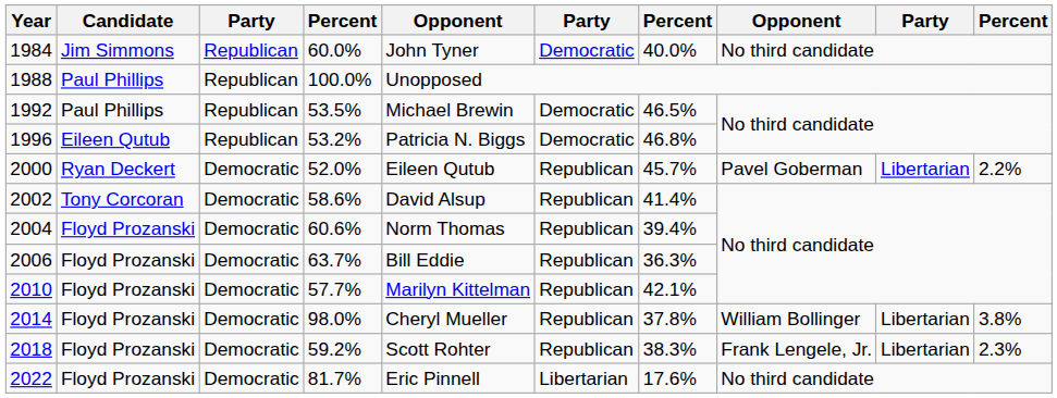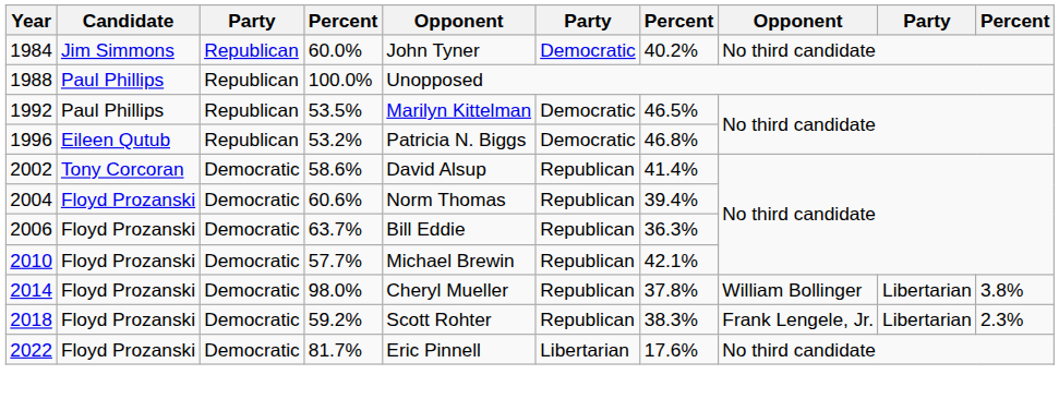 <table class="wikitable sortable" style="margin:0.5em auto; font-size:95%;">
 <tr>
 <th>Year</th>
 <th>Candidate</th>
 <th>Party</th>
 <th>Percent</th>
 <th>Opponent</th>
 <th>Party</th>
 <th>Percent</th>
 <th>Opponent</th>
 <th>Party</th>
 <th>Percent</th>
 </tr>
 <tr>
 <td>1984</td>
 <td><a href='#'>Jim Simmons</a></td>
 <td><a href='#'>Republican</a></td>
 <td>60.0%</td>
 <td>John Tyner</td>
 <td><a href='#'>Democratic</a></td>
-<td>40.0%</td>
+<td>40.2%</td>
 <td colspan=3>No third candidate</td>
 </tr>
 <tr>
 <td>1988</td>
 <td><a href='#'>Paul Phillips</a></td>
 <td>Republican</td>
 <td>100.0%</td>
 <td colspan=6>Unopposed</td>
 </tr>
 <tr>
 <td>1992</td>
 <td>Paul Phillips</td>
 <td>Republican</td>
 <td>53.5%</td>
-<td>Michael Brewin</td>
+<td><a href='#'>Marilyn Kittelman</a></td>
 <td>Democratic</td>
 <td>46.5%</td>
 <td colspan=3 rowspan=2>No third candidate</td>
 </tr>
 <tr>
 <td>1996</td>
 <td><a href='#'>Eileen Qutub</a></td>
 <td>Republican</td>
 <td>53.2%</td>
 <td>Patricia N. Biggs</td>
 <td>Democratic</td>
 <td>46.8%</td>
-</tr>
-<tr>
-<td>2000</td>
-<td><a href='#'>Ryan Deckert</a></td>
-<td>Democratic</td>
-<td>52.0%</td>
-<td>Eileen Qutub</td>
-<td>Republican</td>
-<td>45.7%</td>
-<td>Pavel Goberman</td>
-<td><a href='#'>Libertarian</a></td>
-<td>2.2%</td>
 </tr>
 <tr>
 <td>2002</td>
 <td><a href='#'>Tony Corcoran</a></td>
 <td>Democratic</td>
 <td>58.6%</td>
 <td>David Alsup</td>
 <td>Republican</td>
 <td>41.4%</td>
 <td colspan=3 rowspan=4>No third candidate</td>
 </tr>
 <tr>
 <td>2004</td>
 <td><a href='#'>Floyd Prozanski</a></td>
 <td>Democratic</td>
 <td>60.6%</td>
 <td>Norm Thomas</td>
 <td>Republican</td>
 <td>39.4%</td>
 </tr>
 <tr>
 <td>2006</td>
 <td>Floyd Prozanski</td>
 <td>Democratic</td>
 <td>63.7%</td>
 <td>Bill Eddie</td>
 <td>Republican</td>
 <td>36.3%</td>
 </tr>
 <tr>
 <td><a href='#'>2010</a></td>
 <td>Floyd Prozanski</td>
 <td>Democratic</td>
 <td>57.7%</td>
-<td><a href='#'>Marilyn Kittelman</a></td>
+<td>Michael Brewin</td>
 <td>Republican</td>
 <td>42.1%</td>
 </tr>
 <tr>
 <td><a href='#'>2014</a></td>
 <td>Floyd Prozanski</td>
 <td>Democratic</td>
 <td>98.0%</td>
 <td>Cheryl Mueller</td>
 <td>Republican</td>
 <td>37.8%</td>
 <td>William Bollinger</td>
 <td>Libertarian</td>
 <td>3.8%</td>
 </tr>
 <tr>
 <td><a href='#'>2018</a></td>
 <td>Floyd Prozanski</td>
 <td>Democratic</td>
 <td>59.2%</td>
 <td>Scott Rohter</td>
 <td>Republican</td>
 <td>38.3%</td>
 <td>Frank Lengele, Jr.</td>
 <td>Libertarian</td>
 <td>2.3%</td>
 </tr>
 <tr>
 <td><a href='#'>2022</a></td>
 <td>Floyd Prozanski</td>
 <td>Democratic</td>
 <td>81.7%</td>
 <td>Eric Pinnell</td>
 <td>Libertarian</td>
 <td>17.6%</td>
 <td colspan=3>No third candidate</td>
 </tr>
 </table>
